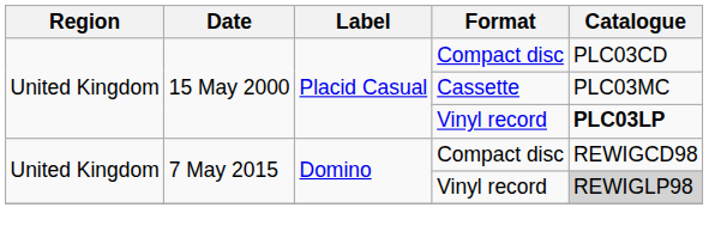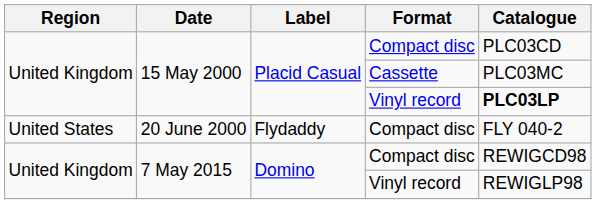 <table class="wikitable">
 <tr>
 <th>Region</th>
 <th>Date</th>
 <th>Label</th>
 <th>Format</th>
 <th>Catalogue</th>
 </tr>
 <tr>
 <td rowspan="3">United Kingdom</td>
 <td rowspan="3">15 May 2000</td>
 <td rowspan="3"><a href='#'>Placid Casual</a></td>
 <td><a href='#'>Compact disc</a></td>
 <td>PLC03CD</td>
 </tr>
 <tr>
 <td><a href='#'>Cassette</a></td>
 <td>PLC03MC</td>
 </tr>
 <tr>
 <td><a href='#'>Vinyl record</a></td>
 <td><strong>PLC03LP</strong></td>
 </tr>
 <tr>
+<td rowspan="1">United States</td>
+<td rowspan="1">20 June 2000</td>
+<td rowspan="1">Flydaddy</td>
+<td>Compact disc</td>
+<td>FLY 040-2</td>
+</tr>
+<tr>
 <td rowspan="2">United Kingdom</td>
 <td rowspan="2">7 May 2015</td>
 <td rowspan="2"><a href='#'>Domino</a></td>
 <td>Compact disc</td>
 <td>REWIGCD98</td>
 </tr>
 <tr>
 <td>Vinyl record</td>
-<td style="background: lightgrey;">REWIGLP98</td>
+<td>REWIGLP98</td>
 </tr>
 <tr>
 </tr>
 </table>
